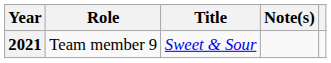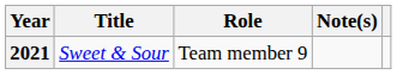 <table class="wikitable plainrowheaders sortable">
 <tr>
 <th scope="col">Year</th>
+<th scope="col">Title</th>
 <th scope="col">Role</th>
-<th scope="col">Title</th>
 <th scope="col" class="unsortable">Note(s)</th>
 <th scope="col" class="unsortable"></th>
 </tr>
 <tr>
 <th scope="row">2021</th>
+<td><em><a href='#'>Sweet & Sour</a></em></td>
 <td>Team member 9</td>
-<td><em><a href='#'>Sweet & Sour</a></em></td>
 <td></td>
 <td style="text-align:center"></td>
 </tr>
 </table>
